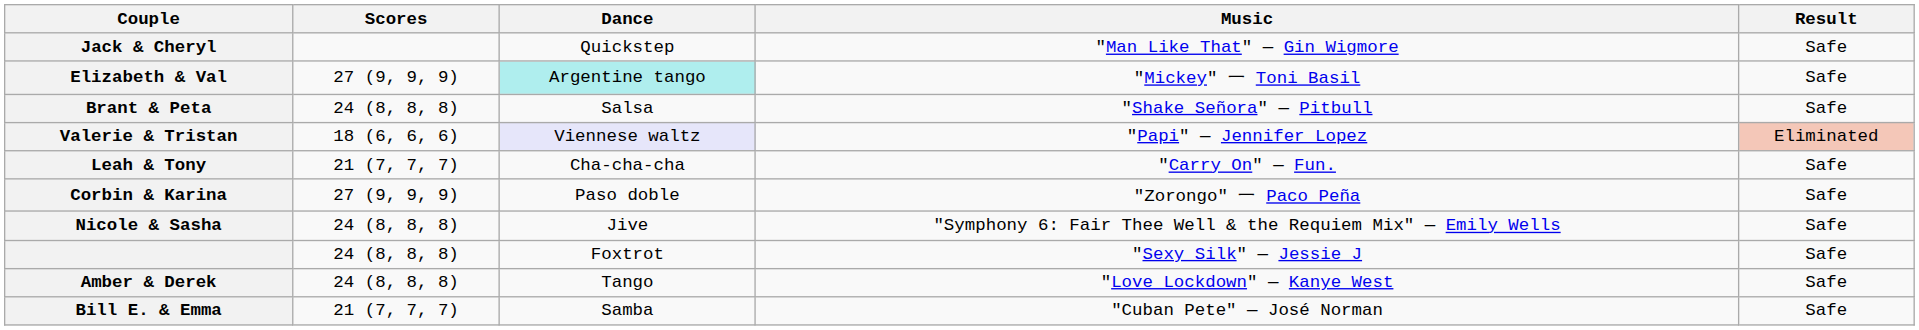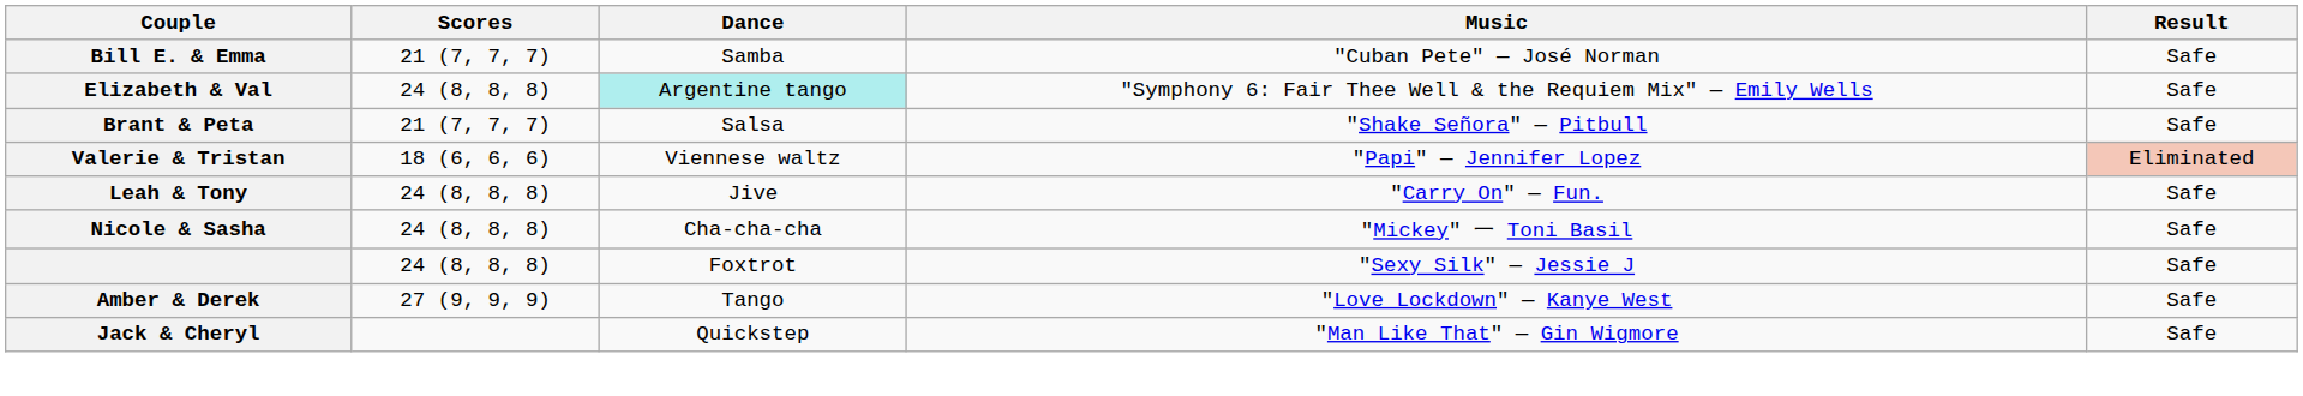 <table class="wikitable sortable" style="text-align:center; width:90%">
 <tr>
 <th scope="col">Couple</th>
 <th scope="col">Scores</th>
 <th scope="col" class="unsortable">Dance</th>
 <th scope="col" class="unsortable">Music</th>
 <th scope="col" class="unsortable">Result</th>
 </tr>
 <tr>
-<th scope="row">Jack & Cheryl</th>
-<td></td>
-<td>Quickstep</td>
-<td>"<a href='#'>Man Like That</a>" — <a href='#'>Gin Wigmore</a></td>
+<th scope="row">Bill E. & Emma</th>
+<td>21 (7, 7, 7)</td>
+<td>Samba</td>
+<td>"Cuban Pete" — José Norman</td>
 <td>Safe</td>
 </tr>
 <tr>
 <th scope="row">Elizabeth & Val</th>
-<td>27 (9, 9, 9)</td>
+<td>24 (8, 8, 8)</td>
 <td style="background: paleturquoise;">Argentine tango</td>
-<td>"<a href='#'>Mickey</a>" 一 <a href='#'>Toni Basil</a></td>
+<td>"Symphony 6: Fair Thee Well & the Requiem Mix" — <a href='#'>Emily Wells</a></td>
 <td>Safe</td>
 </tr>
 <tr>
 <th scope="row">Brant & Peta</th>
-<td>24 (8, 8, 8)</td>
+<td>21 (7, 7, 7)</td>
 <td>Salsa</td>
 <td>"<a href='#'>Shake Señora</a>" — <a href='#'>Pitbull</a></td>
 <td>Safe</td>
 </tr>
 <tr>
 <th scope="row">Valerie & Tristan</th>
 <td>18 (6, 6, 6)</td>
-<td style="background: lavender;">Viennese waltz</td>
+<td>Viennese waltz</td>
 <td>"<a href='#'>Papi</a>" — <a href='#'>Jennifer Lopez</a></td>
 <td bgcolor=f4c7b8>Eliminated</td>
 </tr>
 <tr>
 <th scope="row">Leah & Tony</th>
-<td>21 (7, 7, 7)</td>
-<td>Cha-cha-cha</td>
+<td>24 (8, 8, 8)</td>
+<td>Jive</td>
 <td>"<a href='#'>Carry On</a>" — <a href='#'>Fun.</a></td>
-<td>Safe</td>
-</tr>
-<tr>
-<th scope="row">Corbin & Karina</th>
-<td>27 (9, 9, 9)</td>
-<td>Paso doble</td>
-<td>"Zorongo" 一 <a href='#'>Paco Peña</a></td>
 <td>Safe</td>
 </tr>
 <tr>
 <th scope="row">Nicole & Sasha</th>
 <td>24 (8, 8, 8)</td>
-<td>Jive</td>
-<td>"Symphony 6: Fair Thee Well & the Requiem Mix" — <a href='#'>Emily Wells</a></td>
+<td>Cha-cha-cha</td>
+<td>"<a href='#'>Mickey</a>" 一 <a href='#'>Toni Basil</a></td>
 <td>Safe</td>
 </tr>
 <tr>
 <th scope="row"></th>
 <td>24 (8, 8, 8)</td>
 <td>Foxtrot</td>
 <td>"<a href='#'>Sexy Silk</a>" — <a href='#'>Jessie J</a></td>
 <td>Safe</td>
 </tr>
 <tr>
 <th scope="row">Amber & Derek</th>
-<td>24 (8, 8, 8)</td>
+<td>27 (9, 9, 9)</td>
 <td>Tango</td>
 <td>"<a href='#'>Love Lockdown</a>" — <a href='#'>Kanye West</a></td>
 <td>Safe</td>
 </tr>
 <tr>
-<th scope="row">Bill E. & Emma</th>
-<td>21 (7, 7, 7)</td>
-<td>Samba</td>
-<td>"Cuban Pete" — José Norman</td>
+<th scope="row">Jack & Cheryl</th>
+<td></td>
+<td>Quickstep</td>
+<td>"<a href='#'>Man Like That</a>" — <a href='#'>Gin Wigmore</a></td>
 <td>Safe</td>
 </tr>
 </table>
